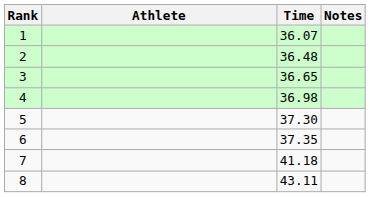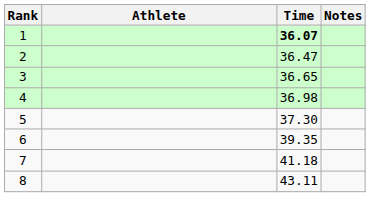 <table class="wikitable" style="text-align:center">
 <tr>
 <th>Rank</th>
 <th Style="width:18em">Athlete</th>
 <th>Time</th>
 <th>Notes</th>
 </tr>
 <tr style="background:#cfc">
 <td>1</td>
 <td style="text-align:left"></td>
-<td>36.07</td>
+<td><strong>36.07</strong></td>
 <td></td>
 </tr>
 <tr style="background:#cfc">
 <td>2</td>
 <td style="text-align:left"></td>
-<td>36.48</td>
+<td>36.47</td>
 <td></td>
 </tr>
 <tr style="background:#cfc">
 <td>3</td>
 <td style="text-align:left"></td>
 <td>36.65</td>
 <td></td>
 </tr>
 <tr style="background:#cfc">
 <td>4</td>
 <td style="text-align:left"></td>
 <td>36.98</td>
 <td></td>
 </tr>
 <tr>
 <td>5</td>
 <td style="text-align:left"></td>
 <td>37.30</td>
 <td></td>
 </tr>
 <tr>
 <td>6</td>
 <td style="text-align:left"></td>
-<td>37.35</td>
+<td>39.35</td>
 <td></td>
 </tr>
 <tr>
 <td>7</td>
 <td style="text-align:left"></td>
 <td>41.18</td>
 <td></td>
 </tr>
 <tr>
 <td>8</td>
 <td style="text-align:left"></td>
 <td>43.11</td>
 <td></td>
 </tr>
 </table>
